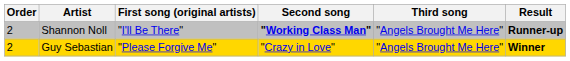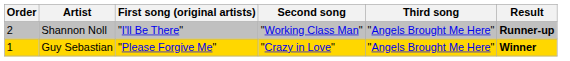 <table class=wikitable>
 <tr>
 <th>Order</th>
 <th>Artist</th>
 <th>First song (original artists)</th>
 <th>Second song</th>
 <th>Third song</th>
 <th>Result</th>
 </tr>
 <tr style="background:silver;">
 <td>2</td>
 <td>Shannon Noll</td>
 <td>"<a href='#'>I'll Be There</a>"</td>
-<td><strong>"<a href='#'>Working Class Man</a>"</strong></td>
+<td>"<a href='#'>Working Class Man</a>"</td>
 <td>"<a href='#'>Angels Brought Me Here</a>"</td>
 <td><strong>Runner-up</strong></td>
 </tr>
 <tr style="background:gold;">
-<td>2</td>
+<td>1</td>
 <td>Guy Sebastian</td>
 <td>"<a href='#'>Please Forgive Me</a>"</td>
 <td>"<a href='#'>Crazy in Love</a>"</td>
 <td>"<a href='#'>Angels Brought Me Here</a>"</td>
 <td><strong>Winner</strong></td>
 </tr>
 </table>
